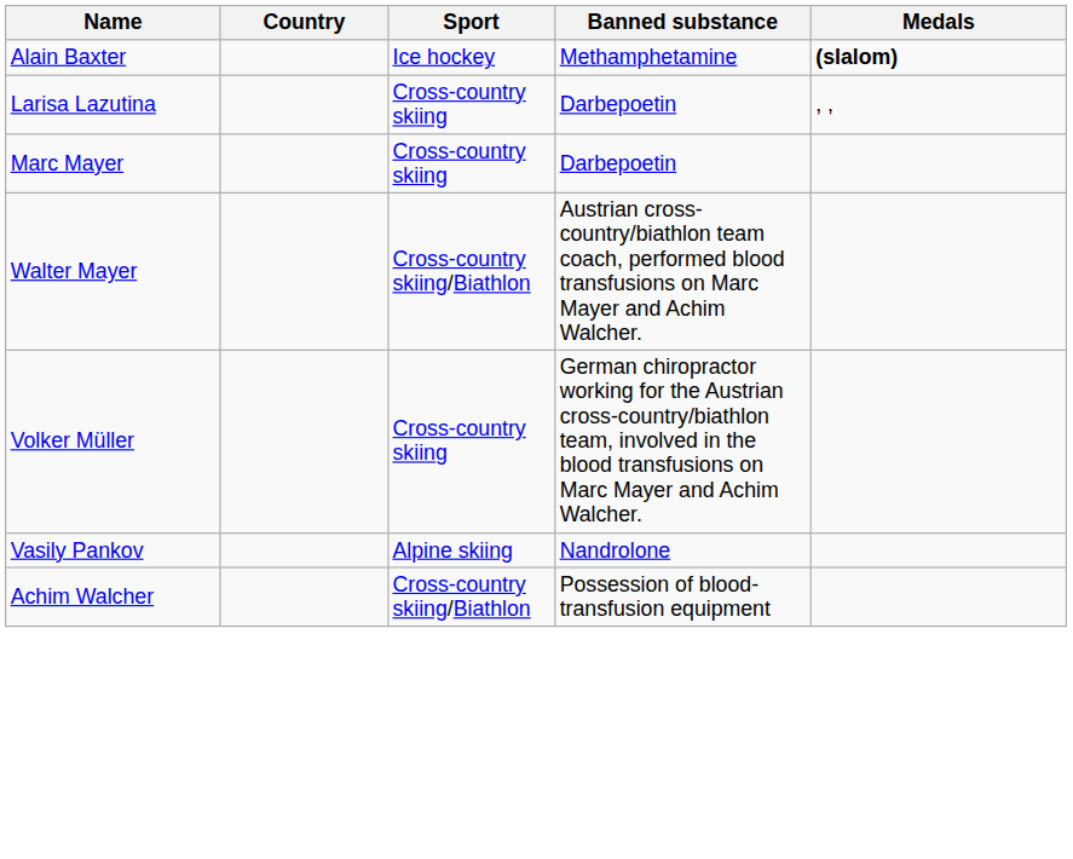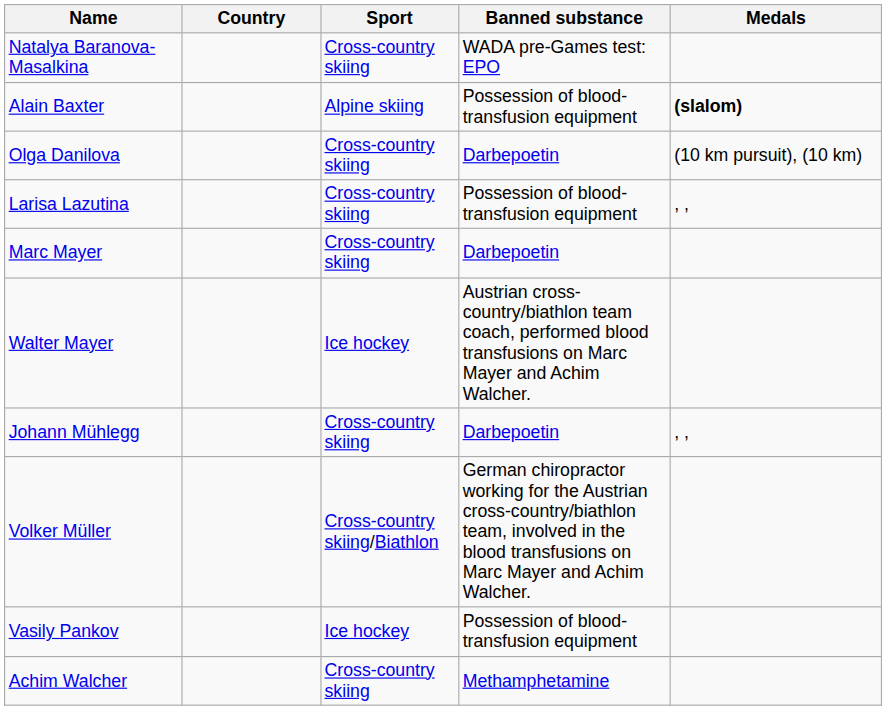 <table class="wikitable sortable" style="font-size:98%;">
 <tr>
 <th style="width:150px;">Name</th>
 <th style="width:115px;">Country</th>
 <th style="width:115px;">Sport</th>
 <th style="width:180px;">Banned substance</th>
 <th style="width:180px;">Medals</th>
 </tr>
 <tr>
+<td><a href='#'>Natalya Baranova-Masalkina</a></td>
+<td></td>
+<td><a href='#'>Cross-country skiing</a></td>
+<td>WADA pre-Games test: <a href='#'>EPO</a></td>
+<td></td>
+</tr>
+<tr>
 <td><a href='#'>Alain Baxter</a></td>
 <td></td>
-<td><a href='#'>Ice hockey</a></td>
-<td><a href='#'>Methamphetamine</a></td>
+<td><a href='#'>Alpine skiing</a></td>
+<td>Possession of blood-transfusion equipment</td>
 <td><strong> (slalom)</strong></td>
+</tr>
+<tr>
+<td><a href='#'>Olga Danilova</a></td>
+<td></td>
+<td><a href='#'>Cross-country skiing</a></td>
+<td><a href='#'>Darbepoetin</a></td>
+<td> (10 km pursuit),  (10 km)</td>
 </tr>
 <tr>
 <td><a href='#'>Larisa Lazutina</a></td>
 <td></td>
 <td><a href='#'>Cross-country skiing</a></td>
-<td><a href='#'>Darbepoetin</a></td>
+<td>Possession of blood-transfusion equipment</td>
 <td>, , </td>
 </tr>
 <tr>
 <td><a href='#'>Marc Mayer</a></td>
 <td></td>
 <td><a href='#'>Cross-country skiing</a></td>
 <td><a href='#'>Darbepoetin</a></td>
 <td></td>
 </tr>
 <tr>
 <td><a href='#'>Walter Mayer</a></td>
 <td></td>
-<td><a href='#'>Cross-country skiing</a>/<a href='#'>Biathlon</a></td>
+<td><a href='#'>Ice hockey</a></td>
 <td>Austrian cross-country/biathlon team coach, performed blood transfusions on Marc Mayer and Achim Walcher.</td>
 <td></td>
 </tr>
 <tr>
+<td><a href='#'>Johann Mühlegg</a></td>
+<td></td>
+<td><a href='#'>Cross-country skiing</a></td>
+<td><a href='#'>Darbepoetin</a></td>
+<td>, , </td>
+</tr>
+<tr>
 <td><a href='#'>Volker Müller</a></td>
 <td></td>
-<td><a href='#'>Cross-country skiing</a></td>
+<td><a href='#'>Cross-country skiing</a>/<a href='#'>Biathlon</a></td>
 <td>German chiropractor working for the Austrian cross-country/biathlon team, involved in the blood transfusions on Marc Mayer and Achim Walcher.</td>
 <td></td>
 </tr>
 <tr>
 <td><a href='#'>Vasily Pankov</a></td>
 <td></td>
-<td><a href='#'>Alpine skiing</a></td>
-<td><a href='#'>Nandrolone</a></td>
+<td><a href='#'>Ice hockey</a></td>
+<td>Possession of blood-transfusion equipment</td>
 <td></td>
 </tr>
 <tr>
 <td><a href='#'>Achim Walcher</a></td>
 <td></td>
-<td><a href='#'>Cross-country skiing</a>/<a href='#'>Biathlon</a></td>
-<td>Possession of blood-transfusion equipment</td>
+<td><a href='#'>Cross-country skiing</a></td>
+<td><a href='#'>Methamphetamine</a></td>
 <td></td>
 </tr>
 </table>
